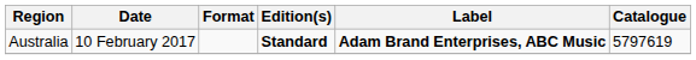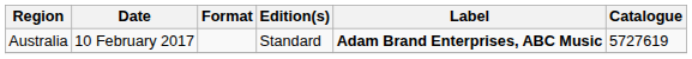 <table class="wikitable plainrowheaders">
 <tr>
 <th scope="col">Region</th>
 <th scope="col">Date</th>
 <th scope="col">Format</th>
 <th scope="col">Edition(s)</th>
 <th scope="col">Label</th>
 <th scope="col">Catalogue</th>
 </tr>
 <tr>
 <td>Australia</td>
 <td>10 February 2017</td>
 <td></td>
-<td><strong>Standard</strong></td>
+<td>Standard</td>
 <td><strong>Adam Brand Enterprises, ABC Music</strong></td>
-<td>5797619</td>
+<td>5727619</td>
 </tr>
 <tr>
 </tr>
 </table>
